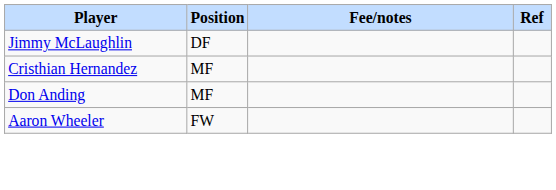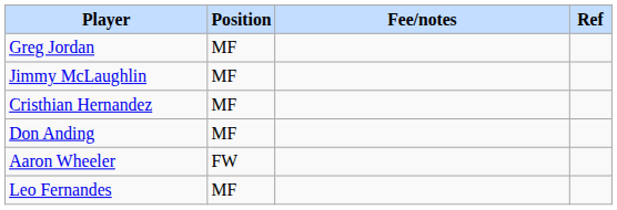 <table class="wikitable" style="text-align:left; font-size:95%;">
 <tr>
 <th style="background:#c2ddff; width:170px;">Player</th>
 <th style="background:#c2ddff; width:50px;">Position</th>
 <th style="background:#c2ddff; width:250px;">Fee/notes</th>
 <th style="background:#c2ddff; width:30px;">Ref</th>
 </tr>
 <tr>
+<td> <a href='#'>Greg Jordan</a></td>
+<td>MF</td>
+<td></td>
+<td></td>
+</tr>
+<tr>
 <td> <a href='#'>Jimmy McLaughlin</a></td>
-<td>DF</td>
+<td>MF</td>
 <td></td>
 <td></td>
 </tr>
 <tr>
 <td> <a href='#'>Cristhian Hernandez</a></td>
 <td>MF</td>
 <td></td>
 <td></td>
 </tr>
 <tr>
 <td> <a href='#'>Don Anding</a></td>
 <td>MF</td>
 <td></td>
 <td></td>
 </tr>
 <tr>
 <td> <a href='#'>Aaron Wheeler</a></td>
 <td>FW</td>
 <td></td>
 <td></td>
 </tr>
+<tr>
+<td> <a href='#'>Leo Fernandes</a></td>
+<td>MF</td>
+<td></td>
+<td></td>
+</tr>
 </table>
